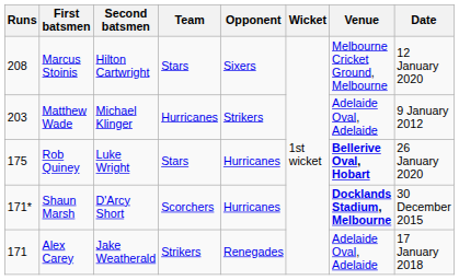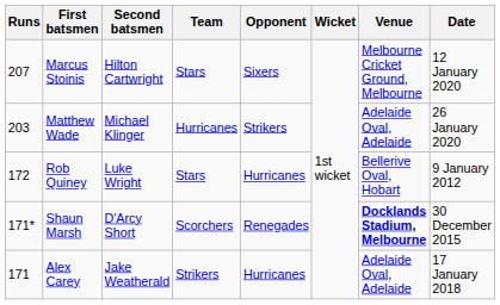 <table class="wikitable">
 <tr>
 <th>Runs</th>
 <th>First batsmen</th>
 <th>Second batsmen</th>
 <th>Team</th>
 <th>Opponent</th>
 <th>Wicket</th>
 <th>Venue</th>
 <th>Date</th>
 </tr>
 <tr>
-<td>208</td>
+<td>207</td>
 <td><a href='#'>Marcus Stoinis</a></td>
 <td><a href='#'>Hilton Cartwright</a></td>
 <td><a href='#'>Stars</a></td>
 <td><a href='#'>Sixers</a></td>
 <td rowspan=5>1st wicket</td>
 <td><a href='#'>Melbourne Cricket Ground</a>, <a href='#'>Melbourne</a></td>
 <td>12 January 2020</td>
 </tr>
 <tr>
 <td>203</td>
 <td><a href='#'>Matthew Wade</a></td>
 <td><a href='#'>Michael Klinger</a></td>
 <td><a href='#'>Hurricanes</a></td>
 <td><a href='#'>Strikers</a></td>
 <td><a href='#'>Adelaide Oval</a>, <a href='#'>Adelaide</a></td>
-<td>9 January 2012</td>
+<td>26 January 2020</td>
 </tr>
 <tr>
-<td>175</td>
+<td>172</td>
 <td><a href='#'>Rob Quiney</a></td>
 <td><a href='#'>Luke Wright</a></td>
 <td><a href='#'>Stars</a></td>
 <td><a href='#'>Hurricanes</a></td>
-<td><strong><a href='#'>Bellerive Oval</a>, <a href='#'>Hobart</a></strong></td>
-<td>26 January 2020</td>
+<td><a href='#'>Bellerive Oval</a>, <a href='#'>Hobart</a></td>
+<td>9 January 2012</td>
 </tr>
 <tr>
 <td>171*</td>
 <td><a href='#'>Shaun Marsh</a></td>
 <td><a href='#'>D'Arcy Short</a></td>
 <td><a href='#'>Scorchers</a></td>
-<td><a href='#'>Hurricanes</a></td>
+<td><a href='#'>Renegades</a></td>
 <td><strong><a href='#'>Docklands Stadium</a>, <a href='#'>Melbourne</a></strong></td>
 <td>30 December 2015</td>
 </tr>
 <tr>
 <td>171</td>
 <td><a href='#'>Alex Carey</a></td>
 <td><a href='#'>Jake Weatherald</a></td>
 <td><a href='#'>Strikers</a></td>
-<td><a href='#'>Renegades</a></td>
+<td><a href='#'>Hurricanes</a></td>
 <td><a href='#'>Adelaide Oval</a>, <a href='#'>Adelaide</a></td>
 <td>17 January 2018</td>
 </tr>
 </table>
